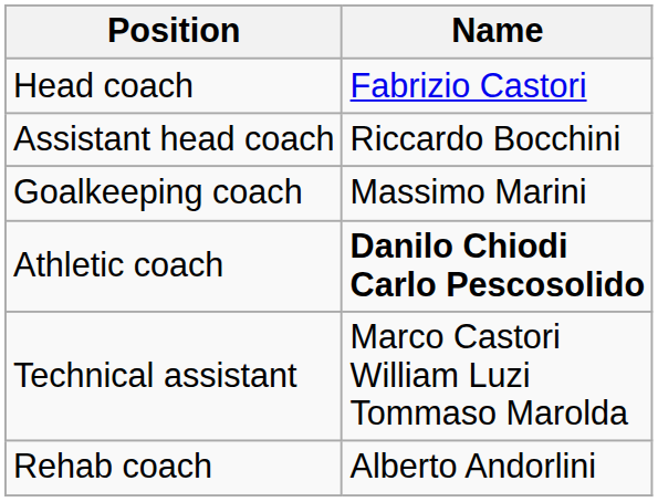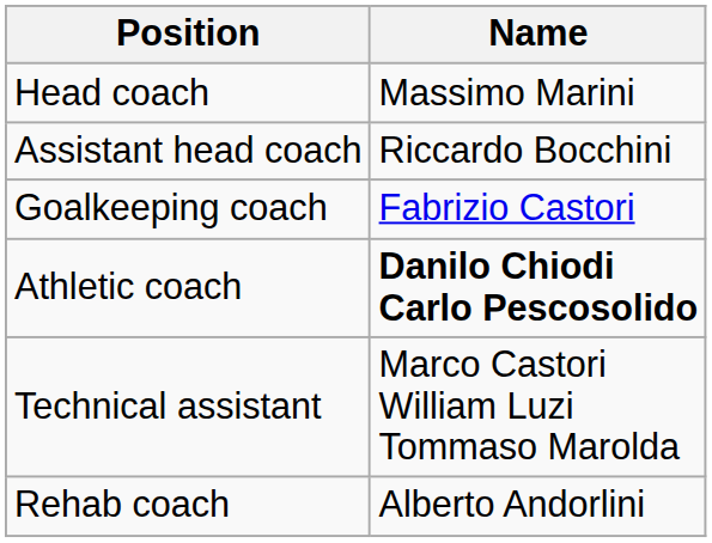 <table class="wikitable">
 <tr>
 <th>Position</th>
 <th>Name</th>
 </tr>
 <tr>
 <td>Head coach</td>
-<td> <a href='#'>Fabrizio Castori</a></td>
+<td> Massimo Marini</td>
 </tr>
 <tr>
 <td>Assistant head coach</td>
 <td> Riccardo Bocchini</td>
 </tr>
 <tr>
 <td>Goalkeeping coach</td>
-<td> Massimo Marini</td>
+<td> <a href='#'>Fabrizio Castori</a></td>
 </tr>
 <tr>
 <td>Athletic coach</td>
 <td><strong> Danilo Chiodi <br>  Carlo Pescosolido</strong></td>
 </tr>
 <tr>
 <td>Technical assistant</td>
 <td> Marco Castori <br>  William Luzi <br>  Tommaso Marolda</td>
 </tr>
 <tr>
 <td>Rehab coach</td>
 <td> Alberto Andorlini</td>
 </tr>
 </table>
